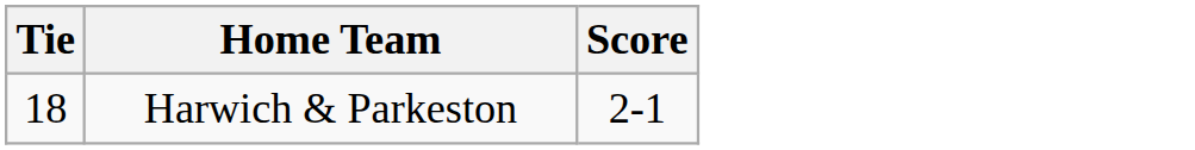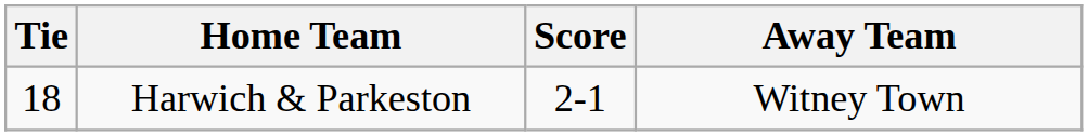 <table class="wikitable" style="text-align:center;">
 <tr>
 <th width=20>Tie</th>
 <th width=175>Home Team</th>
 <th width=20>Score</th>
+<th width=175>Away Team</th>
 </tr>
 <tr>
 <td>18</td>
 <td>Harwich & Parkeston</td>
 <td>2-1</td>
+<td>Witney Town</td>
 </tr>
 </table>
